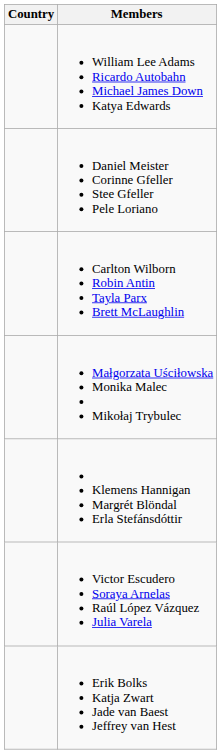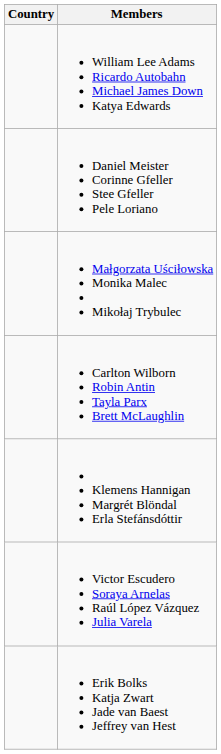 <table class="wikitable collapsible" style="margin: 1em auto 1em auto">
 <tr>
 <th>Country</th>
 <th>Members</th>
 </tr>
 <tr>
 <td></td>
 <td><br><ul><li>William Lee Adams</li><li><a href='#'>Ricardo Autobahn</a></li><li><a href='#'>Michael James Down</a></li><li>Katya Edwards</li></ul></td>
 </tr>
 <tr>
 <td></td>
 <td><br><ul><li>Daniel Meister</li><li>Corinne Gfeller</li><li>Stee Gfeller</li><li>Pele Loriano</li></ul></td>
 </tr>
 <tr>
 <td></td>
-<td><br><ul><li>Carlton Wilborn</li><li><a href='#'>Robin Antin</a></li><li><a href='#'>Tayla Parx</a></li><li><a href='#'>Brett McLaughlin</a></li></ul></td>
+<td><br><ul><li><a href='#'>Małgorzata Uściłowska</a></li><li>Monika Malec</li><li></li><li>Mikołaj Trybulec</li></ul></td>
 </tr>
 <tr>
 <td></td>
-<td><br><ul><li><a href='#'>Małgorzata Uściłowska</a></li><li>Monika Malec</li><li></li><li>Mikołaj Trybulec</li></ul></td>
+<td><br><ul><li>Carlton Wilborn</li><li><a href='#'>Robin Antin</a></li><li><a href='#'>Tayla Parx</a></li><li><a href='#'>Brett McLaughlin</a></li></ul></td>
 </tr>
 <tr>
 <td></td>
 <td><br><ul><li></li><li>Klemens Hannigan</li><li>Margrét Blöndal</li><li>Erla Stefánsdóttir</li></ul></td>
 </tr>
 <tr>
 <td></td>
 <td><br><ul><li>Victor Escudero</li><li><a href='#'>Soraya Arnelas</a></li><li>Raúl López Vázquez</li><li><a href='#'>Julia Varela</a></li></ul></td>
 </tr>
 <tr>
 <td></td>
 <td><br><ul><li>Erik Bolks</li><li>Katja Zwart</li><li>Jade van Baest</li><li>Jeffrey van Hest</li></ul></td>
 </tr>
 </table>
